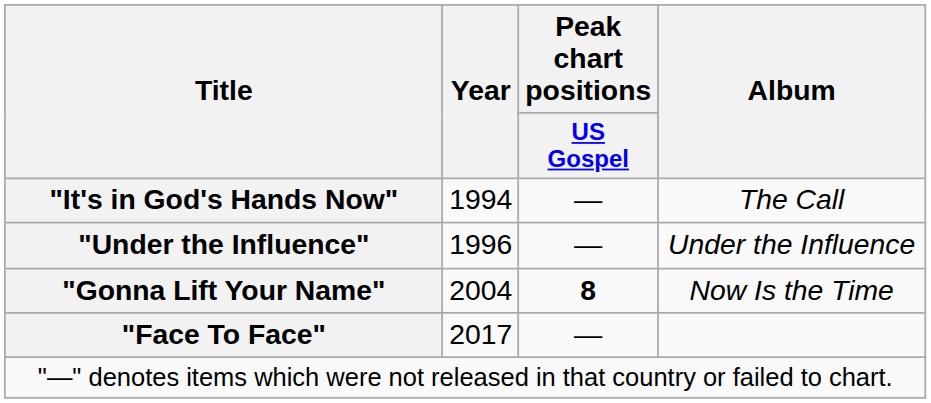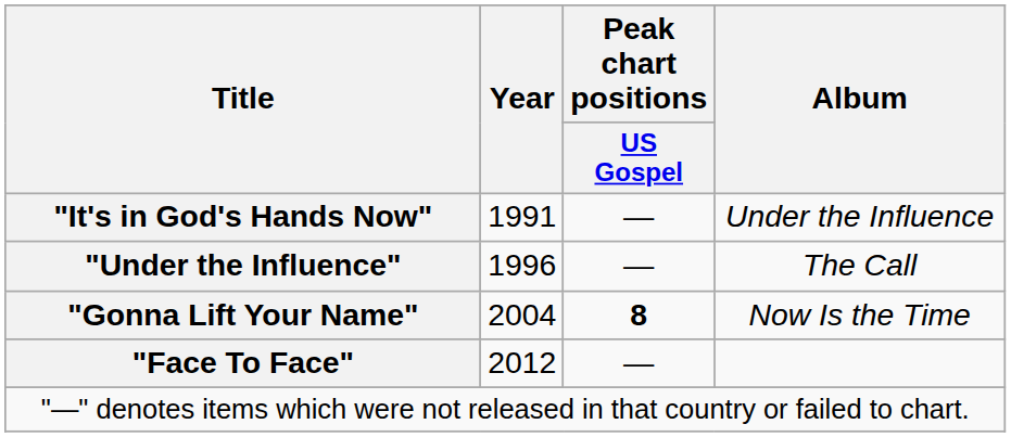 <table class="wikitable plainrowheaders" style="text-align:center;" border="1">
 <tr>
 <th scope="col" rowspan="2" style="width:15em;">Title</th>
 <th scope="col" rowspan="2">Year</th>
 <th scope="col" colspan="1">Peak chart positions</th>
 <th scope="col" rowspan="2" style="width:9em;">Album</th>
 </tr>
 <tr>
 <th scope="col" style="width:3em;font-size:85%;"><a href='#'>US<br>Gospel</a><br></th>
 </tr>
 <tr>
 <th scope="row">"It's in God's Hands Now"</th>
-<td rowspan="1">1994</td>
+<td rowspan="1">1991</td>
 <td>—</td>
-<td rowspan="1"><em>The Call</em></td>
+<td rowspan="1"><em>Under the Influence</em></td>
 </tr>
 <tr>
 <th scope="row">"Under the Influence"</th>
 <td rowspan="1">1996</td>
 <td>—</td>
-<td rowspan="1"><em>Under the Influence</em></td>
+<td rowspan="1"><em>The Call</em></td>
 </tr>
 <tr>
 <th scope="row">"Gonna Lift Your Name"</th>
 <td rowspan="1">2004</td>
 <td><strong>8</strong></td>
 <td rowspan="1"><em>Now Is the Time </em></td>
 </tr>
 <tr>
 <th scope="row">"Face To Face"</th>
-<td rowspan="1">2017</td>
+<td rowspan="1">2012</td>
 <td>—</td>
 <td></td>
 </tr>
 <tr>
 <td colspan="13" align="center" style="font-size:90%;">"—" denotes items which were not released in that country or failed to chart.</td>
 </tr>
 </table>
